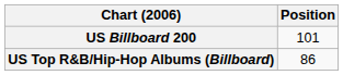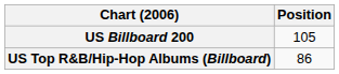 <table class="wikitable sortable plainrowheaders" style="text-align:center">
 <tr>
 <th scope="col">Chart (2006)</th>
 <th scope="col">Position</th>
 </tr>
 <tr>
 <th scope="row">US <em>Billboard</em> 200</th>
-<td>101</td>
+<td>105</td>
 </tr>
 <tr>
 <th scope="row">US Top R&B/Hip-Hop Albums (<em>Billboard</em>)</th>
 <td>86</td>
 </tr>
 </table>
